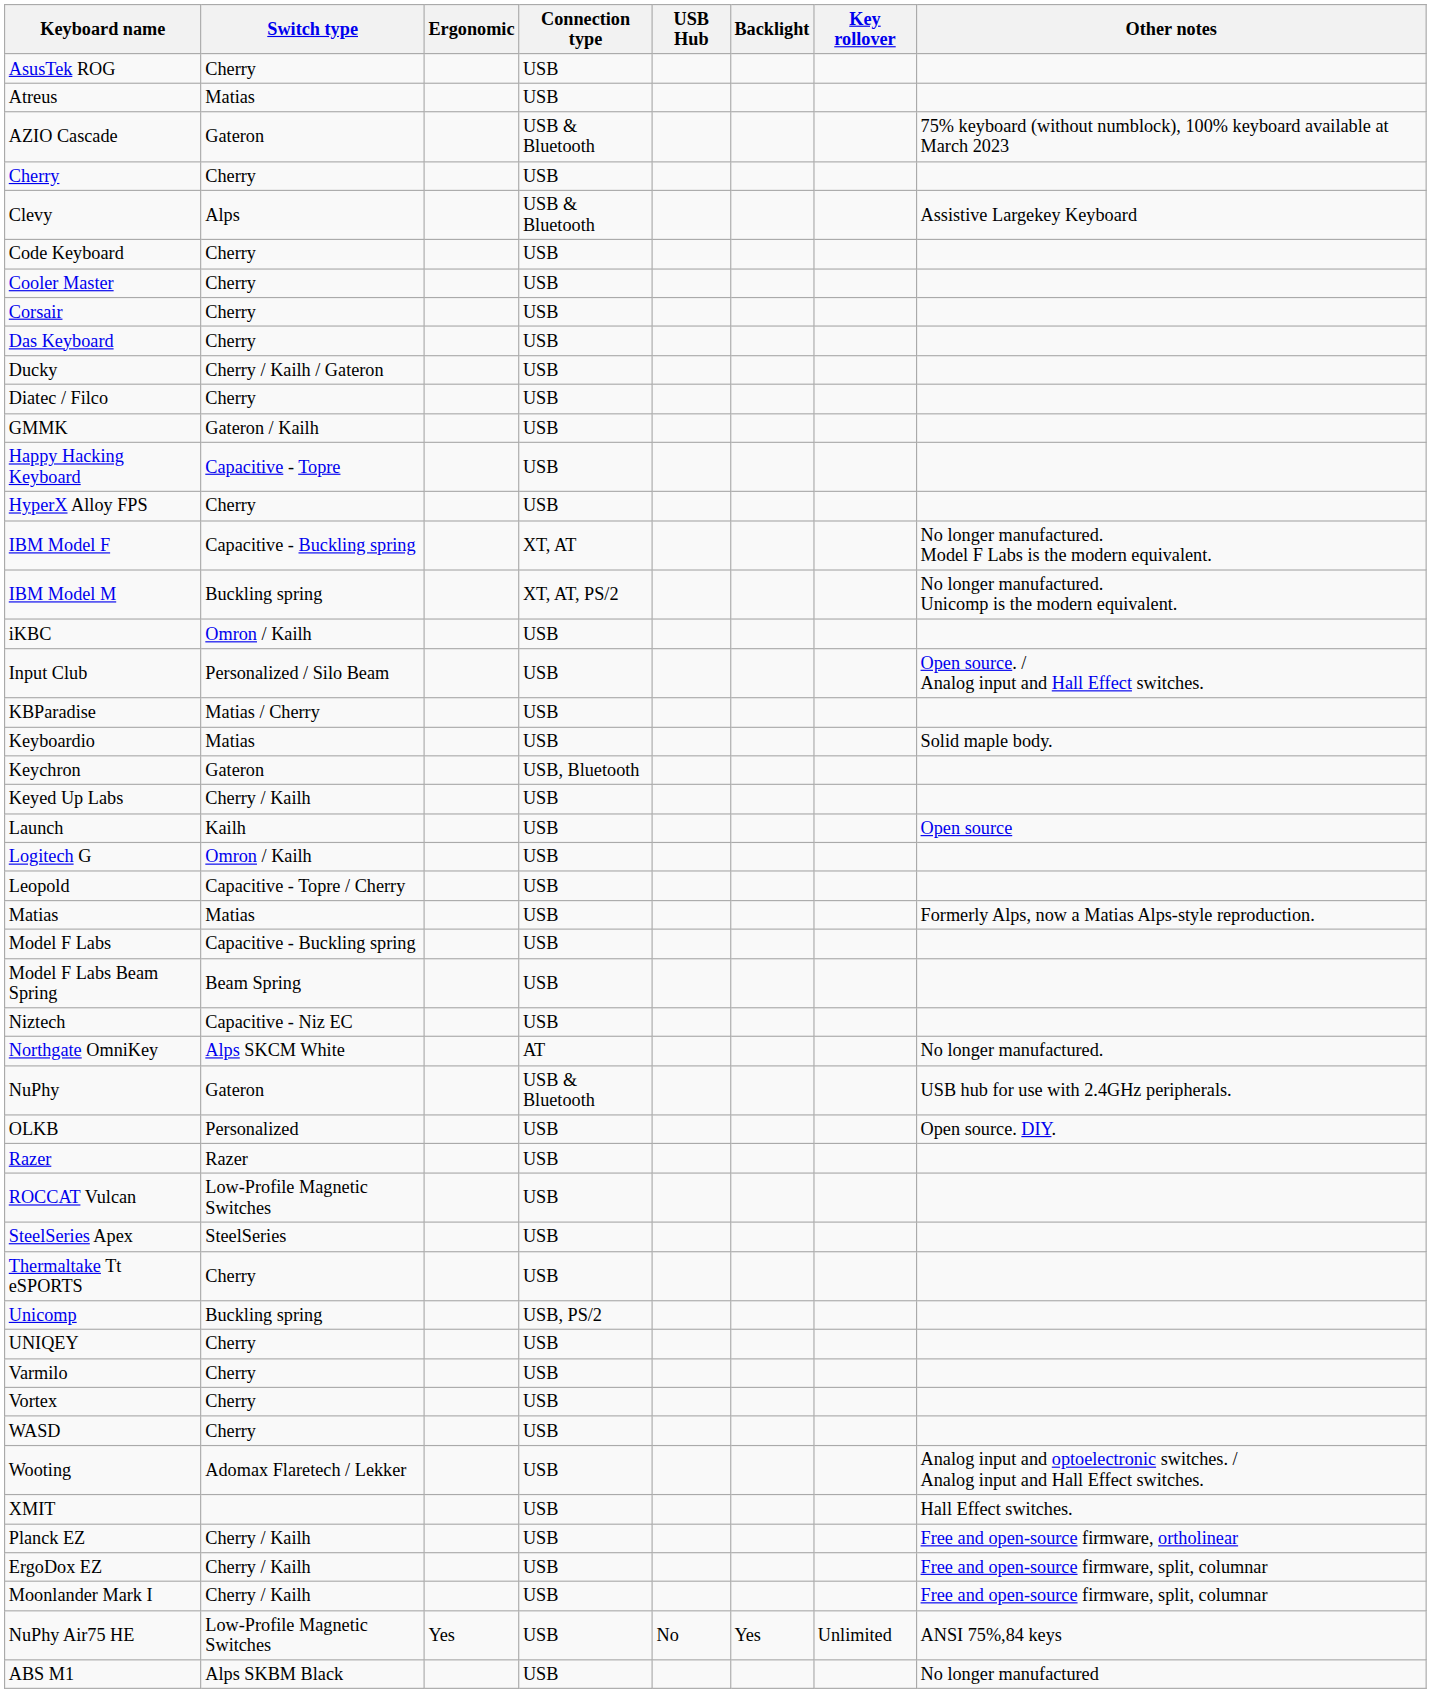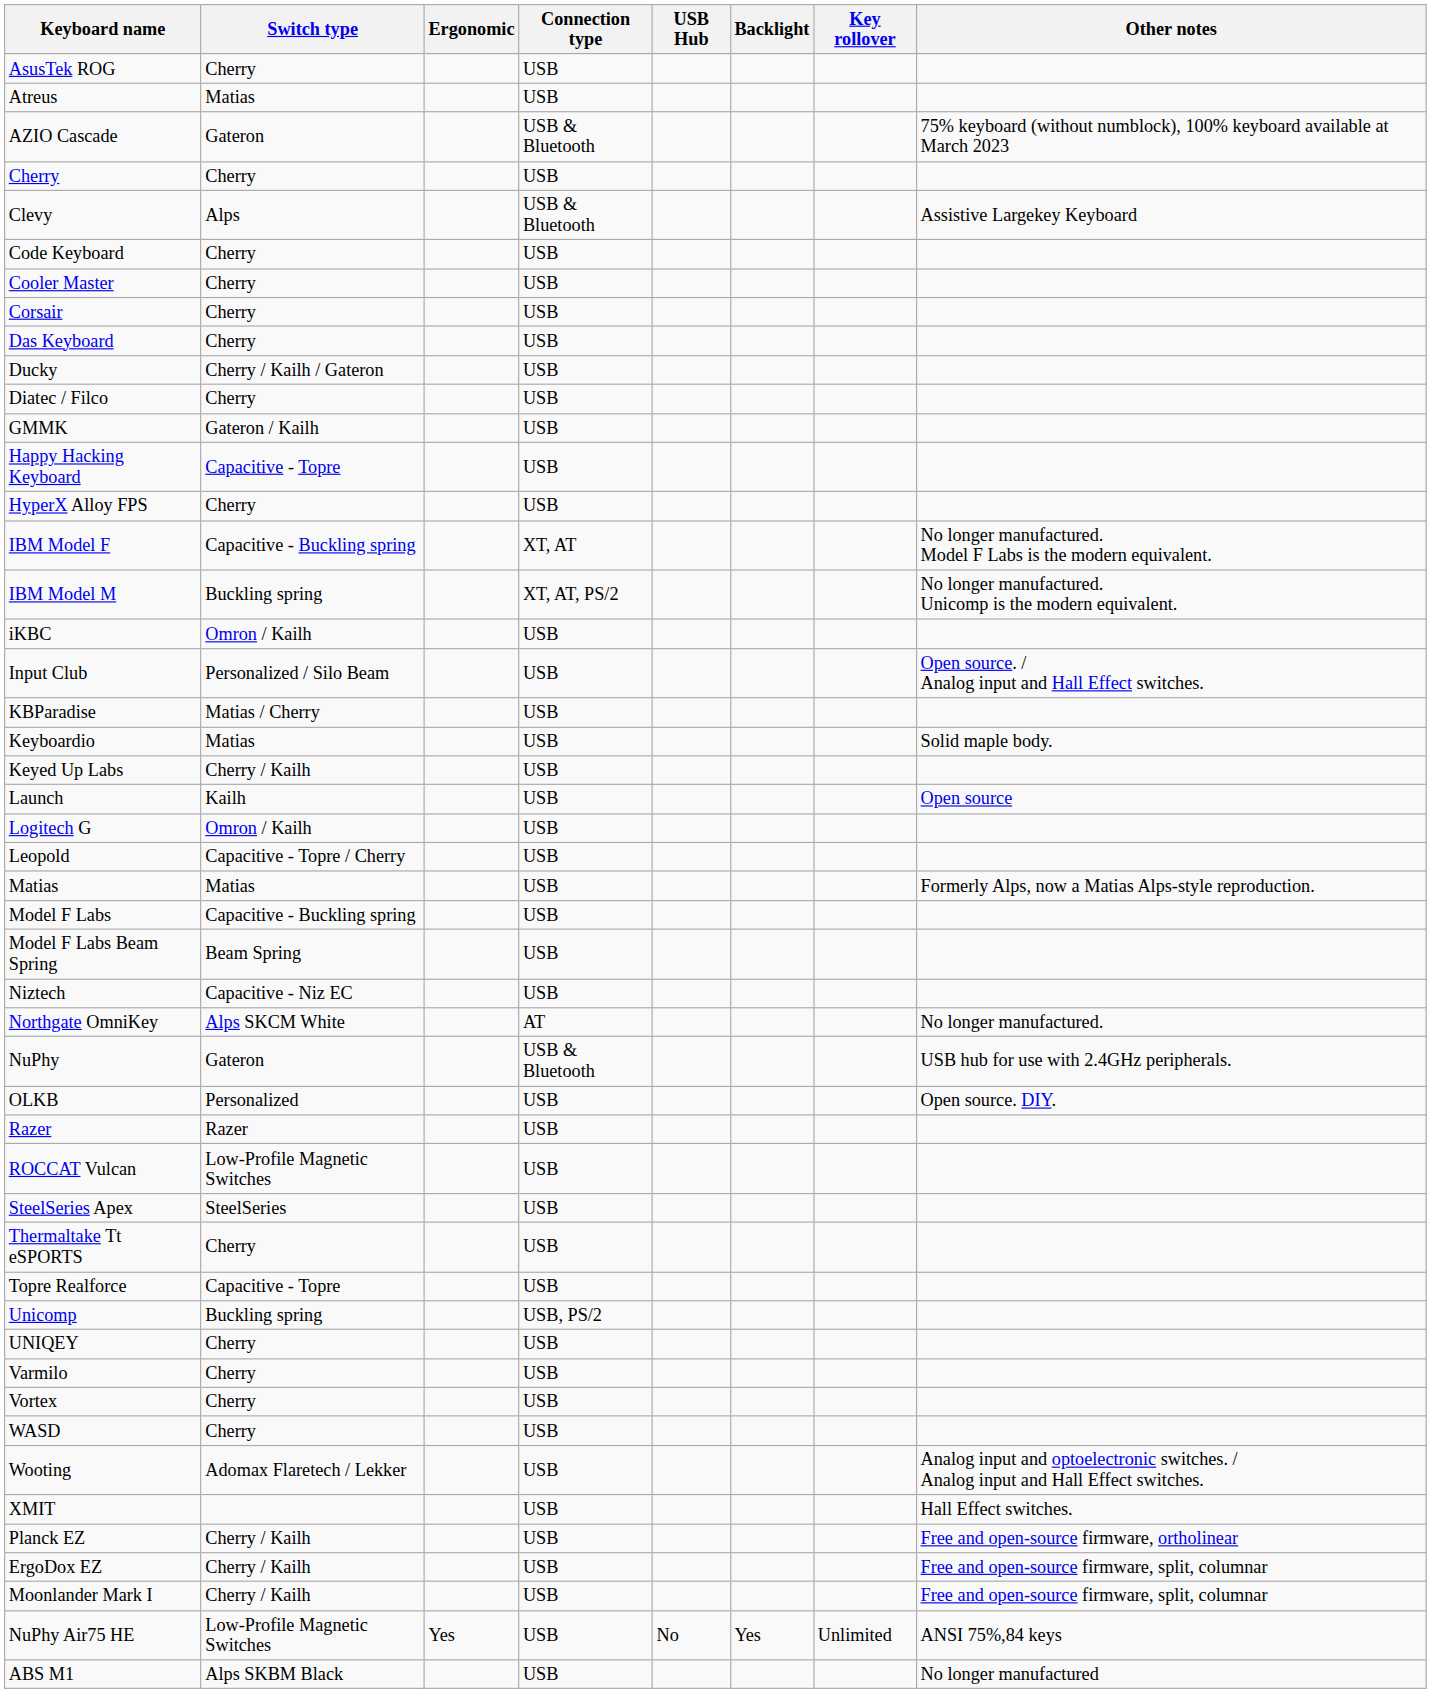 <table class="wikitable sortable">
 <tr>
 <th>Keyboard name</th>
 <th><a href='#'>Switch type</a></th>
 <th>Ergonomic</th>
 <th>Connection<br>type</th>
 <th>USB Hub</th>
 <th>Backlight</th>
 <th><a href='#'>Key rollover</a></th>
 <th>Other notes</th>
 </tr>
 <tr>
 <td><a href='#'>AsusTek</a> ROG</td>
 <td>Cherry</td>
 <td></td>
 <td>USB</td>
 <td></td>
 <td></td>
 <td></td>
 <td></td>
 </tr>
 <tr>
 <td>Atreus</td>
 <td>Matias</td>
 <td></td>
 <td>USB</td>
 <td></td>
 <td></td>
 <td></td>
 <td></td>
 </tr>
 <tr>
 <td>AZIO Cascade</td>
 <td>Gateron</td>
 <td></td>
 <td>USB & Bluetooth</td>
 <td></td>
 <td></td>
 <td></td>
 <td>75% keyboard (without numblock), 100% keyboard available at March 2023</td>
 </tr>
 <tr>
 <td><a href='#'>Cherry</a></td>
 <td>Cherry</td>
 <td></td>
 <td>USB</td>
 <td></td>
 <td></td>
 <td></td>
 <td></td>
 </tr>
 <tr>
 <td>Clevy</td>
 <td>Alps</td>
 <td></td>
 <td>USB & Bluetooth</td>
 <td></td>
 <td></td>
 <td></td>
 <td>Assistive Largekey Keyboard</td>
 </tr>
 <tr>
 <td>Code Keyboard</td>
 <td>Cherry</td>
 <td></td>
 <td>USB</td>
 <td></td>
 <td></td>
 <td></td>
 <td></td>
 </tr>
 <tr>
 <td><a href='#'>Cooler Master</a></td>
 <td>Cherry</td>
 <td></td>
 <td>USB</td>
 <td></td>
 <td></td>
 <td></td>
 <td></td>
 </tr>
 <tr>
 <td><a href='#'>Corsair</a></td>
 <td>Cherry</td>
 <td></td>
 <td>USB</td>
 <td></td>
 <td></td>
 <td></td>
 <td></td>
 </tr>
 <tr>
 <td><a href='#'>Das Keyboard</a></td>
 <td>Cherry</td>
 <td></td>
 <td>USB</td>
 <td></td>
 <td></td>
 <td></td>
 <td></td>
 </tr>
 <tr>
 <td>Ducky</td>
 <td>Cherry / Kailh / Gateron</td>
 <td></td>
 <td>USB</td>
 <td></td>
 <td></td>
 <td></td>
 <td></td>
 </tr>
 <tr>
 <td>Diatec / Filco</td>
 <td>Cherry</td>
 <td></td>
 <td>USB</td>
 <td></td>
 <td></td>
 <td></td>
 <td></td>
 </tr>
 <tr>
 <td>GMMK</td>
 <td>Gateron / Kailh</td>
 <td></td>
 <td>USB</td>
 <td></td>
 <td></td>
 <td></td>
 <td></td>
 </tr>
 <tr>
 <td><a href='#'>Happy Hacking Keyboard</a></td>
 <td><a href='#'>Capacitive</a> - <a href='#'>Topre</a></td>
 <td></td>
 <td>USB</td>
 <td></td>
 <td></td>
 <td></td>
 <td></td>
 </tr>
 <tr>
 <td><a href='#'>HyperX</a> Alloy FPS</td>
 <td>Cherry</td>
 <td></td>
 <td>USB</td>
 <td></td>
 <td></td>
 <td></td>
 <td></td>
 </tr>
 <tr>
 <td><a href='#'>IBM Model F</a></td>
 <td>Capacitive - <a href='#'>Buckling spring</a></td>
 <td></td>
 <td>XT, AT</td>
 <td></td>
 <td></td>
 <td></td>
 <td>No longer manufactured.<br> Model F Labs is the modern equivalent.</td>
 </tr>
 <tr>
 <td><a href='#'>IBM Model M</a></td>
 <td>Buckling spring</td>
 <td></td>
 <td>XT, AT, PS/2</td>
 <td></td>
 <td></td>
 <td></td>
 <td>No longer manufactured.<br>Unicomp is the modern equivalent.</td>
 </tr>
 <tr>
 <td>iKBC</td>
 <td><a href='#'>Omron</a> / Kailh</td>
 <td></td>
 <td>USB</td>
 <td></td>
 <td></td>
 <td></td>
 <td></td>
 </tr>
 <tr>
 <td>Input Club</td>
 <td>Personalized / Silo Beam</td>
 <td></td>
 <td>USB</td>
 <td></td>
 <td></td>
 <td></td>
 <td><a href='#'>Open source</a>. /<br>Analog input and <a href='#'>Hall Effect</a> switches.</td>
 </tr>
 <tr>
 <td>KBParadise</td>
 <td>Matias / Cherry</td>
 <td></td>
 <td>USB</td>
 <td></td>
 <td></td>
 <td></td>
 <td></td>
 </tr>
 <tr>
 <td>Keyboardio</td>
 <td>Matias</td>
 <td></td>
 <td>USB</td>
 <td></td>
 <td></td>
 <td></td>
 <td>Solid maple body.</td>
 </tr>
 <tr>
-<td>Keychron</td>
-<td>Gateron</td>
-<td></td>
-<td>USB, Bluetooth</td>
-<td></td>
-<td></td>
-<td></td>
-<td></td>
-</tr>
-<tr>
 <td>Keyed Up Labs</td>
 <td>Cherry / Kailh</td>
 <td></td>
 <td>USB</td>
 <td></td>
 <td></td>
 <td></td>
 <td></td>
 </tr>
 <tr>
 <td>Launch</td>
 <td>Kailh</td>
 <td></td>
 <td>USB</td>
 <td></td>
 <td></td>
 <td></td>
 <td><a href='#'>Open source</a></td>
 </tr>
 <tr>
 <td><a href='#'>Logitech</a> G</td>
 <td><a href='#'>Omron</a> / Kailh</td>
 <td></td>
 <td>USB</td>
 <td></td>
 <td></td>
 <td></td>
 <td></td>
 </tr>
 <tr>
 <td>Leopold</td>
 <td>Capacitive - Topre / Cherry</td>
 <td></td>
 <td>USB</td>
 <td></td>
 <td></td>
 <td></td>
 <td></td>
 </tr>
 <tr>
 <td>Matias</td>
 <td>Matias</td>
 <td></td>
 <td>USB</td>
 <td></td>
 <td></td>
 <td></td>
 <td>Formerly Alps, now a Matias Alps-style reproduction.</td>
 </tr>
 <tr>
 <td>Model F Labs</td>
 <td>Capacitive - Buckling spring</td>
 <td></td>
 <td>USB</td>
 <td></td>
 <td></td>
 <td></td>
 <td></td>
 </tr>
 <tr>
 <td>Model F Labs Beam Spring</td>
 <td>Beam Spring</td>
 <td></td>
 <td>USB</td>
 <td></td>
 <td></td>
 <td></td>
 <td></td>
 </tr>
 <tr>
 <td>Niztech</td>
 <td>Capacitive - Niz EC</td>
 <td></td>
 <td>USB</td>
 <td></td>
 <td></td>
 <td></td>
 <td></td>
 </tr>
 <tr>
 <td><a href='#'>Northgate</a> OmniKey</td>
 <td><a href='#'>Alps</a> SKCM White</td>
 <td></td>
 <td>AT</td>
 <td></td>
 <td></td>
 <td></td>
 <td>No longer manufactured.</td>
 </tr>
 <tr>
 <td>NuPhy </td>
 <td>Gateron</td>
 <td></td>
 <td>USB & Bluetooth</td>
 <td></td>
 <td></td>
 <td></td>
 <td>USB hub for use with 2.4GHz peripherals.</td>
 </tr>
 <tr>
 <td>OLKB</td>
 <td>Personalized</td>
 <td></td>
 <td>USB</td>
 <td></td>
 <td></td>
 <td></td>
 <td>Open source. <a href='#'>DIY</a>.</td>
 </tr>
 <tr>
 <td><a href='#'>Razer</a></td>
 <td>Razer</td>
 <td></td>
 <td>USB</td>
 <td></td>
 <td></td>
 <td></td>
 <td></td>
 </tr>
 <tr>
 <td><a href='#'>ROCCAT</a> Vulcan</td>
 <td>Low-Profile Magnetic Switches</td>
 <td></td>
 <td>USB</td>
 <td></td>
 <td></td>
 <td></td>
 <td></td>
 </tr>
 <tr>
 <td><a href='#'>SteelSeries</a> Apex</td>
 <td>SteelSeries</td>
 <td></td>
 <td>USB</td>
 <td></td>
 <td></td>
 <td></td>
 <td></td>
 </tr>
 <tr>
 <td><a href='#'>Thermaltake</a> Tt eSPORTS</td>
 <td>Cherry</td>
 <td></td>
 <td>USB</td>
 <td></td>
 <td></td>
 <td></td>
 <td></td>
 </tr>
 <tr>
+<td>Topre Realforce</td>
+<td>Capacitive - Topre</td>
+<td></td>
+<td>USB</td>
+<td></td>
+<td></td>
+<td></td>
+<td></td>
+</tr>
+<tr>
 <td><a href='#'>Unicomp</a></td>
 <td>Buckling spring</td>
 <td></td>
 <td>USB, PS/2</td>
 <td></td>
 <td></td>
 <td></td>
 <td></td>
 </tr>
 <tr>
 <td>UNIQEY</td>
 <td>Cherry</td>
 <td></td>
 <td>USB</td>
 <td></td>
 <td></td>
 <td></td>
 <td></td>
 </tr>
 <tr>
 <td>Varmilo</td>
 <td>Cherry</td>
 <td></td>
 <td>USB</td>
 <td></td>
 <td></td>
 <td></td>
 <td></td>
 </tr>
 <tr>
 <td>Vortex</td>
 <td>Cherry</td>
 <td></td>
 <td>USB</td>
 <td></td>
 <td></td>
 <td></td>
 <td></td>
 </tr>
 <tr>
 <td>WASD</td>
 <td>Cherry</td>
 <td></td>
 <td>USB</td>
 <td></td>
 <td></td>
 <td></td>
 <td></td>
 </tr>
 <tr>
 <td>Wooting</td>
 <td>Adomax Flaretech / Lekker</td>
 <td></td>
 <td>USB</td>
 <td></td>
 <td></td>
 <td></td>
 <td>Analog input and <a href='#'>optoelectronic</a> switches. /<br>Analog input and Hall Effect switches.</td>
 </tr>
 <tr>
 <td>XMIT</td>
 <td></td>
 <td></td>
 <td>USB</td>
 <td></td>
 <td></td>
 <td></td>
 <td>Hall Effect switches.</td>
 </tr>
 <tr>
 <td>Planck EZ</td>
 <td>Cherry / Kailh</td>
 <td></td>
 <td>USB</td>
 <td></td>
 <td></td>
 <td></td>
 <td><a href='#'>Free and open-source</a> firmware, <a href='#'>ortholinear</a><br></td>
 </tr>
 <tr>
 <td>ErgoDox EZ</td>
 <td>Cherry / Kailh</td>
 <td></td>
 <td>USB</td>
 <td></td>
 <td></td>
 <td></td>
 <td><a href='#'>Free and open-source</a> firmware, split, columnar<br></td>
 </tr>
 <tr>
 <td>Moonlander Mark I</td>
 <td>Cherry / Kailh</td>
 <td></td>
 <td>USB</td>
 <td></td>
 <td></td>
 <td></td>
 <td><a href='#'>Free and open-source</a> firmware, split, columnar<br></td>
 </tr>
 <tr>
 <td>NuPhy Air75 HE</td>
 <td>Low-Profile Magnetic Switches</td>
 <td>Yes</td>
 <td>USB</td>
 <td>No</td>
 <td>Yes</td>
 <td>Unlimited</td>
 <td>ANSI 75%,84 keys</td>
 </tr>
 <tr>
 <td>ABS M1</td>
 <td>Alps SKBM Black</td>
 <td></td>
 <td>USB</td>
 <td></td>
 <td></td>
 <td></td>
 <td>No longer manufactured</td>
 </tr>
 </table>
